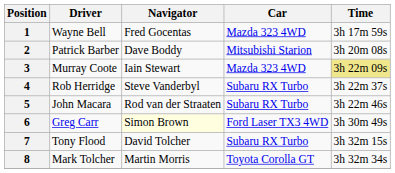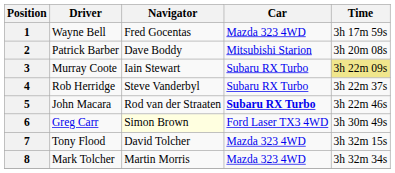 <table class="wikitable" border="1">
 <tr>
 <th>Position</th>
 <th>Driver</th>
 <th>Navigator</th>
 <th>Car</th>
 <th>Time</th>
 </tr>
 <tr>
 <th>1</th>
 <td>Wayne Bell</td>
 <td>Fred Gocentas</td>
 <td><a href='#'>Mazda 323 4WD</a></td>
 <td align="center">3h 17m 59s</td>
 </tr>
 <tr>
 <th>2</th>
 <td>Patrick Barber</td>
 <td>Dave Boddy</td>
 <td><a href='#'>Mitsubishi Starion</a></td>
 <td align="center">3h 20m 08s</td>
 </tr>
 <tr>
 <th>3</th>
 <td>Murray Coote</td>
 <td>Iain Stewart</td>
-<td><a href='#'>Mazda 323 4WD</a></td>
+<td><a href='#'>Subaru RX Turbo</a></td>
 <td align="center" style="background: khaki;">3h 22m 09s</td>
 </tr>
 <tr>
 <th>4</th>
 <td>Rob Herridge</td>
 <td>Steve Vanderbyl</td>
 <td><a href='#'>Subaru RX Turbo</a></td>
 <td align="center">3h 22m 37s</td>
 </tr>
 <tr>
 <th>5</th>
 <td>John Macara</td>
 <td>Rod van der Straaten</td>
-<td><a href='#'>Subaru RX Turbo</a></td>
+<td><strong><a href='#'>Subaru RX Turbo</a></strong></td>
 <td align="center">3h 22m 46s</td>
 </tr>
 <tr>
 <th>6</th>
 <td><a href='#'>Greg Carr</a></td>
 <td style="background: lightyellow;">Simon Brown</td>
 <td><a href='#'>Ford Laser TX3 4WD</a></td>
 <td align="center">3h 30m 49s</td>
 </tr>
 <tr>
 <th>7</th>
 <td>Tony Flood</td>
 <td>David Tolcher</td>
-<td><a href='#'>Subaru RX Turbo</a></td>
+<td><a href='#'>Mazda 323 4WD</a></td>
 <td align="center">3h 32m 15s</td>
 </tr>
 <tr>
 <th>8</th>
 <td>Mark Tolcher</td>
 <td>Martin Morris</td>
-<td><a href='#'>Toyota Corolla GT</a></td>
+<td><a href='#'>Mazda 323 4WD</a></td>
 <td align="center">3h 32m 34s</td>
 </tr>
 <tr>
 </tr>
 </table>
